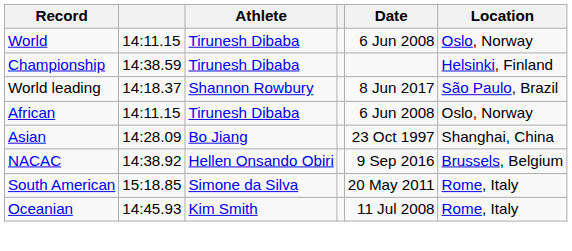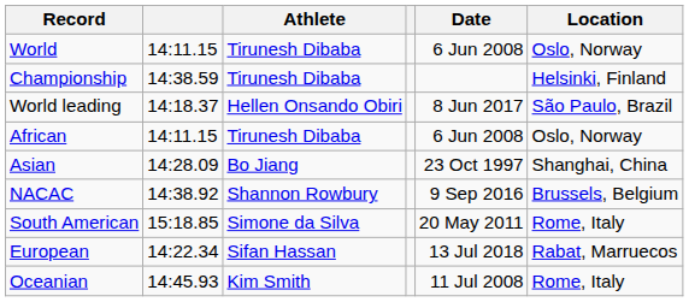 <table class="wikitable">
 <tr>
 <th>Record</th>
 <th></th>
 <th>Athlete</th>
 <th></th>
 <th>Date</th>
 <th>Location</th>
 </tr>
 <tr>
 <td><a href='#'>World</a></td>
 <td>14:11.15</td>
 <td><a href='#'>Tirunesh Dibaba</a></td>
 <td></td>
 <td align=right>6 Jun 2008</td>
 <td><a href='#'>Oslo</a>, Norway</td>
 </tr>
 <tr>
 <td><a href='#'>Championship</a></td>
 <td>14:38.59</td>
 <td><a href='#'>Tirunesh Dibaba</a></td>
 <td></td>
 <td align=right></td>
 <td><a href='#'>Helsinki</a>, Finland</td>
 </tr>
 <tr>
 <td>World leading</td>
 <td>14:18.37</td>
-<td><a href='#'>Shannon Rowbury</a></td>
+<td><a href='#'>Hellen Onsando Obiri</a></td>
 <td></td>
 <td align=right>8 Jun 2017</td>
 <td><a href='#'>São Paulo</a>, Brazil</td>
 </tr>
 <tr>
 <td><a href='#'>African</a></td>
 <td>14:11.15</td>
 <td><a href='#'>Tirunesh Dibaba</a></td>
 <td></td>
 <td align=right>6 Jun 2008</td>
 <td>Oslo, Norway</td>
 </tr>
 <tr>
 <td><a href='#'>Asian</a></td>
 <td>14:28.09</td>
 <td><a href='#'>Bo Jiang</a></td>
 <td></td>
 <td align=right>23 Oct 1997</td>
 <td>Shanghai, China</td>
 </tr>
 <tr>
 <td><a href='#'>NACAC</a></td>
 <td>14:38.92</td>
-<td><a href='#'>Hellen Onsando Obiri</a></td>
+<td><a href='#'>Shannon Rowbury</a></td>
 <td></td>
 <td align=right>9 Sep 2016</td>
 <td><a href='#'>Brussels</a>, Belgium</td>
 </tr>
 <tr>
 <td><a href='#'>South American</a></td>
 <td>15:18.85</td>
 <td><a href='#'>Simone da Silva</a></td>
 <td></td>
 <td align=right>20 May 2011</td>
 <td><a href='#'>Rome</a>, Italy</td>
 </tr>
 <tr>
+<td><a href='#'>European</a></td>
+<td>14:22.34</td>
+<td><a href='#'>Sifan Hassan</a></td>
+<td></td>
+<td align=right>13 Jul 2018</td>
+<td><a href='#'>Rabat</a>, Marruecos</td>
+</tr>
+<tr>
 <td><a href='#'>Oceanian</a></td>
 <td>14:45.93</td>
 <td><a href='#'>Kim Smith</a></td>
 <td></td>
 <td align=right>11 Jul 2008</td>
 <td><a href='#'>Rome</a>, Italy</td>
 </tr>
 </table>
